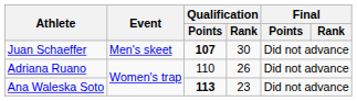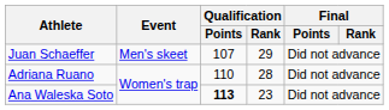 <table class="wikitable" style="font-size:90%">
 <tr>
 <th rowspan="2">Athlete</th>
 <th rowspan="2">Event</th>
 <th colspan=2>Qualification</th>
 <th colspan=2>Final</th>
 </tr>
 <tr style="font-size:95%">
 <th>Points</th>
 <th>Rank</th>
 <th>Points</th>
 <th>Rank</th>
 </tr>
 <tr align=center>
 <td align=left><a href='#'>Juan Schaeffer</a></td>
 <td align=left><a href='#'>Men's skeet</a></td>
-<td><strong>107</strong></td>
-<td>30</td>
+<td>107</td>
+<td>29</td>
 <td colspan=2>Did not advance</td>
 </tr>
 <tr align=center>
 <td align=left><a href='#'>Adriana Ruano</a></td>
 <td align=left rowspan=2><a href='#'>Women's trap</a></td>
 <td>110</td>
-<td>26</td>
+<td>28</td>
 <td colspan=2>Did not advance</td>
 </tr>
 <tr align=center>
 <td align=left><a href='#'>Ana Waleska Soto</a></td>
 <td><strong>113</strong></td>
 <td>23</td>
 <td colspan=2>Did not advance</td>
 </tr>
 </table>
